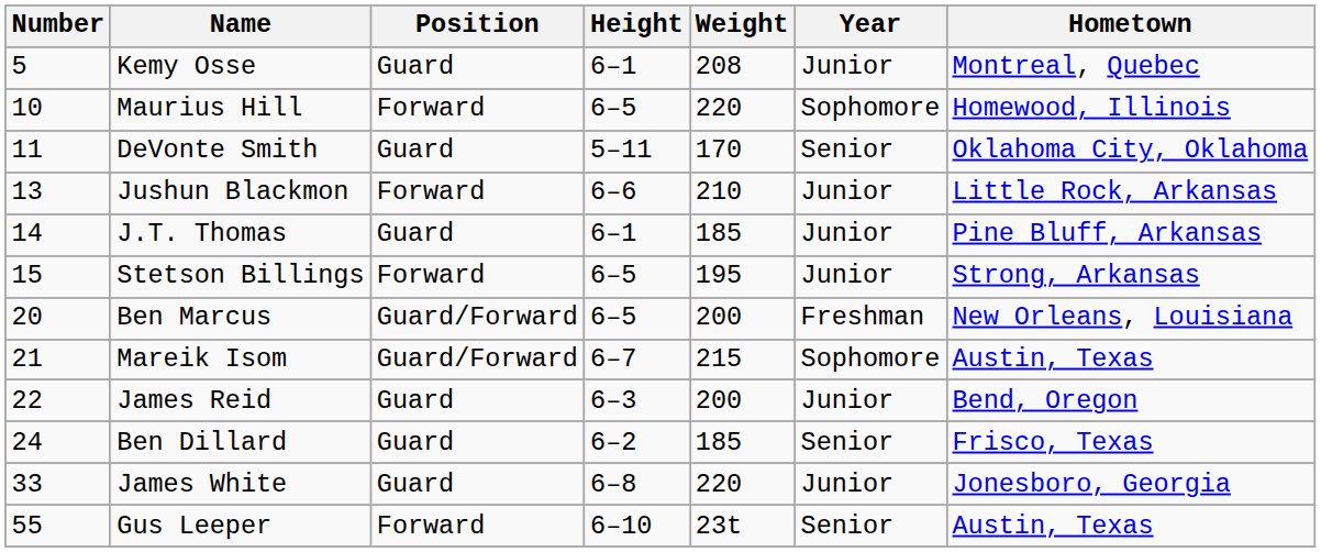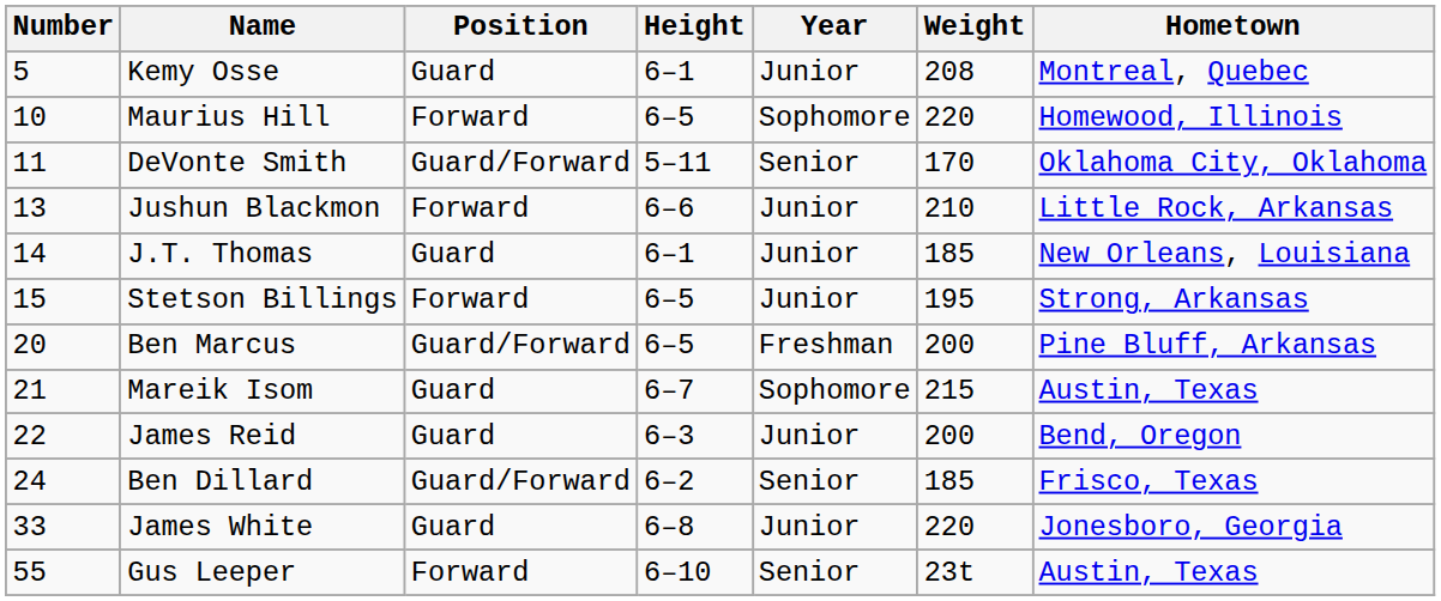 <table class="wikitable sortable" style="font-size: 95%;">
 <tr>
 <th>Number</th>
 <th>Name</th>
 <th>Position</th>
 <th>Height</th>
+<th>Year</th>
 <th>Weight</th>
-<th>Year</th>
 <th>Hometown</th>
 </tr>
 <tr>
 <td>5</td>
 <td>Kemy Osse</td>
 <td>Guard</td>
 <td>6–1</td>
+<td>Junior</td>
 <td>208</td>
-<td>Junior</td>
 <td><a href='#'>Montreal</a>, <a href='#'>Quebec</a></td>
 </tr>
 <tr>
 <td>10</td>
 <td>Maurius Hill</td>
 <td>Forward</td>
 <td>6–5</td>
+<td>Sophomore</td>
 <td>220</td>
-<td>Sophomore</td>
 <td><a href='#'>Homewood, Illinois</a></td>
 </tr>
 <tr>
 <td>11</td>
 <td>DeVonte Smith</td>
-<td>Guard</td>
+<td>Guard/Forward</td>
 <td>5–11</td>
+<td>Senior</td>
 <td>170</td>
-<td>Senior</td>
 <td><a href='#'>Oklahoma City, Oklahoma</a></td>
 </tr>
 <tr>
 <td>13</td>
 <td>Jushun Blackmon</td>
 <td>Forward</td>
 <td>6–6</td>
+<td>Junior</td>
 <td>210</td>
-<td>Junior</td>
 <td><a href='#'>Little Rock, Arkansas</a></td>
 </tr>
 <tr>
 <td>14</td>
 <td>J.T. Thomas</td>
 <td>Guard</td>
 <td>6–1</td>
+<td>Junior</td>
 <td>185</td>
-<td>Junior</td>
-<td><a href='#'>Pine Bluff, Arkansas</a></td>
+<td><a href='#'>New Orleans</a>, <a href='#'>Louisiana</a></td>
 </tr>
 <tr>
 <td>15</td>
 <td>Stetson Billings</td>
 <td>Forward</td>
 <td>6–5</td>
+<td>Junior</td>
 <td>195</td>
-<td>Junior</td>
 <td><a href='#'>Strong, Arkansas</a></td>
 </tr>
 <tr>
 <td>20</td>
 <td>Ben Marcus</td>
 <td>Guard/Forward</td>
 <td>6–5</td>
+<td>Freshman</td>
 <td>200</td>
-<td>Freshman</td>
-<td><a href='#'>New Orleans</a>, <a href='#'>Louisiana</a></td>
+<td><a href='#'>Pine Bluff, Arkansas</a></td>
 </tr>
 <tr>
 <td>21</td>
 <td>Mareik Isom</td>
-<td>Guard/Forward</td>
+<td>Guard</td>
 <td>6–7</td>
+<td>Sophomore</td>
 <td>215</td>
-<td>Sophomore</td>
 <td><a href='#'>Austin, Texas</a></td>
 </tr>
 <tr>
 <td>22</td>
 <td>James Reid</td>
 <td>Guard</td>
 <td>6–3</td>
+<td>Junior</td>
 <td>200</td>
-<td>Junior</td>
 <td><a href='#'>Bend, Oregon</a></td>
 </tr>
 <tr>
 <td>24</td>
 <td>Ben Dillard</td>
-<td>Guard</td>
+<td>Guard/Forward</td>
 <td>6–2</td>
+<td>Senior</td>
 <td>185</td>
-<td>Senior</td>
 <td><a href='#'>Frisco, Texas</a></td>
 </tr>
 <tr>
 <td>33</td>
 <td>James White</td>
 <td>Guard</td>
 <td>6–8</td>
+<td>Junior</td>
 <td>220</td>
-<td>Junior</td>
 <td><a href='#'>Jonesboro, Georgia</a></td>
 </tr>
 <tr>
 <td>55</td>
 <td>Gus Leeper</td>
 <td>Forward</td>
 <td>6–10</td>
+<td>Senior</td>
 <td>23t</td>
-<td>Senior</td>
 <td><a href='#'>Austin, Texas</a></td>
 </tr>
 </table>
